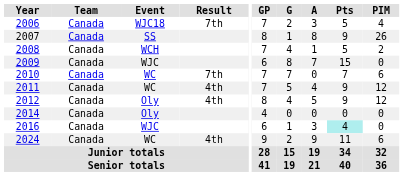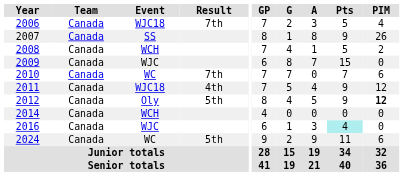 <table border="0" cellpadding="1" cellspacing="0" ID="Table3" style="text-align:center; width:40em;">
 <tr bgcolor="#e0e0e0">
 <th>Year</th>
 <th>Team</th>
 <th>Event</th>
 <th>Result</th>
 <th rowspan="99" bgcolor="#fff"></th>
 <th>GP</th>
 <th>G</th>
 <th>A</th>
 <th>Pts</th>
 <th>PIM</th>
 </tr>
 <tr>
 <td><a href='#'>2006</a></td>
 <td><a href='#'>Canada</a></td>
 <td><a href='#'>WJC18</a></td>
 <td>7th</td>
 <td>7</td>
 <td>2</td>
 <td>3</td>
 <td>5</td>
 <td>4</td>
 </tr>
 <tr bgcolor="#f0f0f0">
 <td>2007</td>
 <td><a href='#'>Canada</a></td>
 <td><a href='#'>SS</a></td>
 <td></td>
 <td>8</td>
 <td>1</td>
 <td>8</td>
 <td>9</td>
 <td>26</td>
 </tr>
 <tr>
 <td><a href='#'>2008</a></td>
 <td>Canada</td>
 <td><a href='#'>WCH</a></td>
 <td></td>
 <td>7</td>
 <td>4</td>
 <td>1</td>
 <td>5</td>
 <td>2</td>
 </tr>
 <tr bgcolor="#f0f0f0">
 <td><a href='#'>2009</a></td>
 <td>Canada</td>
 <td>WJC</td>
 <td></td>
 <td>6</td>
 <td>8</td>
 <td>7</td>
 <td>15</td>
 <td>0</td>
 </tr>
 <tr>
 <td><a href='#'>2010</a></td>
 <td><a href='#'>Canada</a></td>
 <td><a href='#'>WC</a></td>
 <td>7th</td>
 <td>7</td>
 <td>7</td>
 <td>0</td>
 <td>7</td>
 <td>6</td>
 </tr>
 <tr bgcolor="#f0f0f0">
 <td><a href='#'>2011</a></td>
 <td>Canada</td>
-<td>WC</td>
+<td><a href='#'>WJC18</a></td>
 <td>4th</td>
 <td>7</td>
 <td>5</td>
 <td>4</td>
 <td>9</td>
 <td>12</td>
 </tr>
 <tr>
 <td><a href='#'>2012</a></td>
 <td>Canada</td>
 <td><a href='#'>Oly</a></td>
-<td>4th</td>
+<td>5th</td>
 <td>8</td>
 <td>4</td>
 <td>5</td>
 <td>9</td>
-<td>12</td>
+<td><strong>12</strong></td>
 </tr>
 <tr bgcolor="#f0f0f0">
 <td><a href='#'>2014</a></td>
 <td>Canada</td>
-<td><a href='#'>Oly</a></td>
+<td><a href='#'>WCH</a></td>
 <td></td>
 <td>4</td>
 <td>0</td>
 <td>0</td>
 <td>0</td>
 <td>0</td>
 </tr>
 <tr>
 <td><a href='#'>2016</a></td>
 <td>Canada</td>
 <td><a href='#'>WJC</a></td>
 <td></td>
 <td>6</td>
 <td>1</td>
 <td>3</td>
 <td style="background: paleturquoise;">4</td>
 <td>0</td>
 </tr>
 <tr bgcolor="#f0f0f0">
 <td><a href='#'>2024</a></td>
 <td>Canada</td>
 <td>WC</td>
-<td>4th</td>
+<td>5th</td>
 <td>9</td>
 <td>2</td>
 <td>9</td>
 <td>11</td>
 <td>6</td>
 </tr>
 <tr bgcolor="#e0e0e0">
 <th colspan="4">Junior totals</th>
 <th>28</th>
 <th>15</th>
 <th>19</th>
 <th>34</th>
 <th>32</th>
 </tr>
 <tr bgcolor="#e0e0e0">
 <th colspan="4">Senior totals</th>
 <th>41</th>
 <th>19</th>
 <th>21</th>
 <th>40</th>
 <th>36</th>
 </tr>
 </table>
